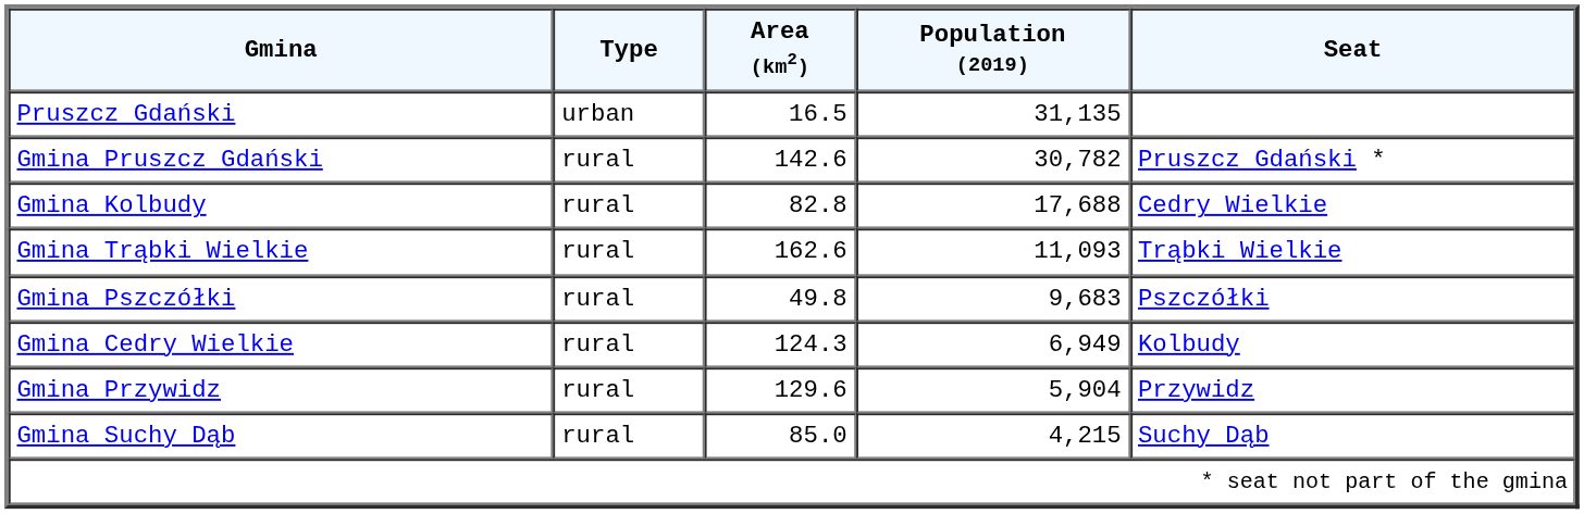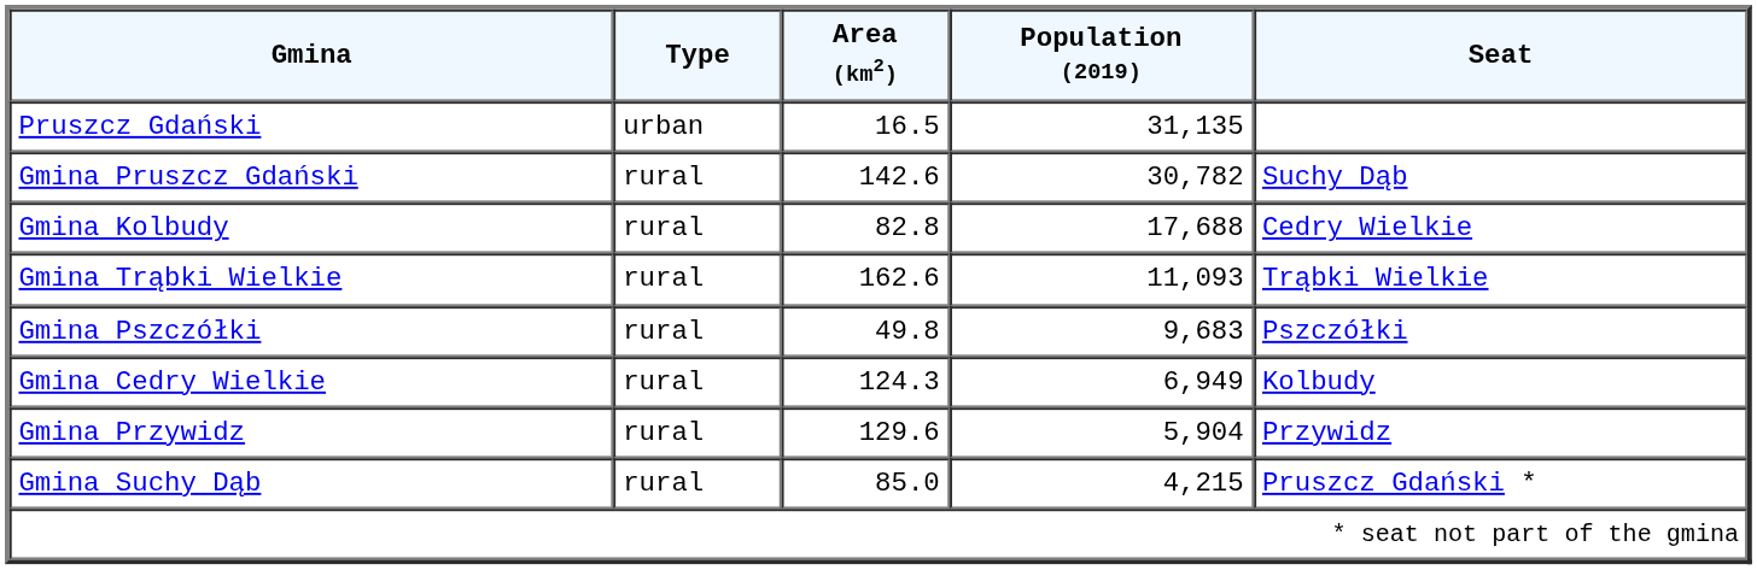 <table width="60%" border="2" cellpadding="3" cellspacing="0" style="font-size:90%;line-height:120%;">
 <tr bgcolor="F0F8FF">
 <td style="text-align:center;"><strong>Gmina</strong></td>
 <td style="text-align:center;"><strong>Type</strong></td>
 <td style="text-align:center;"><strong>Area<br><small>(km<sup>2</sup>)</small></strong></td>
 <td style="text-align:center;"><strong>Population<br><small>(2019)</small></strong></td>
 <td style="text-align:center;"><strong>Seat</strong></td>
 </tr>
 <tr>
 <td><a href='#'>Pruszcz Gdański</a></td>
 <td>urban</td>
 <td style="text-align:right;">16.5</td>
 <td style="text-align:right;">31,135</td>
 <td> </td>
 </tr>
 <tr>
 <td><a href='#'>Gmina Pruszcz Gdański</a></td>
 <td>rural</td>
 <td style="text-align:right;">142.6</td>
 <td style="text-align:right;">30,782</td>
-<td><a href='#'>Pruszcz Gdański</a> *</td>
+<td><a href='#'>Suchy Dąb</a></td>
 </tr>
 <tr>
 <td><a href='#'>Gmina Kolbudy</a></td>
 <td>rural</td>
 <td style="text-align:right;">82.8</td>
 <td style="text-align:right;">17,688</td>
 <td><a href='#'>Cedry Wielkie</a></td>
 </tr>
 <tr>
 <td><a href='#'>Gmina Trąbki Wielkie</a></td>
 <td>rural</td>
 <td style="text-align:right;">162.6</td>
 <td style="text-align:right;">11,093</td>
 <td><a href='#'>Trąbki Wielkie</a></td>
 </tr>
 <tr>
 <td><a href='#'>Gmina Pszczółki</a></td>
 <td>rural</td>
 <td style="text-align:right;">49.8</td>
 <td style="text-align:right;">9,683</td>
 <td><a href='#'>Pszczółki</a></td>
 </tr>
 <tr>
 <td><a href='#'>Gmina Cedry Wielkie</a></td>
 <td>rural</td>
 <td style="text-align:right;">124.3</td>
 <td style="text-align:right;">6,949</td>
 <td><a href='#'>Kolbudy</a></td>
 </tr>
 <tr>
 <td><a href='#'>Gmina Przywidz</a></td>
 <td>rural</td>
 <td style="text-align:right;">129.6</td>
 <td style="text-align:right;">5,904</td>
 <td><a href='#'>Przywidz</a></td>
 </tr>
 <tr>
 <td><a href='#'>Gmina Suchy Dąb</a></td>
 <td>rural</td>
 <td style="text-align:right;">85.0</td>
 <td style="text-align:right;">4,215</td>
-<td><a href='#'>Suchy Dąb</a></td>
+<td><a href='#'>Pruszcz Gdański</a> *</td>
 </tr>
 <tr>
 <td colspan=5 style="text-align:right;font-size:90%">* seat not part of the gmina</td>
 </tr>
 <tr>
 </tr>
 </table>
